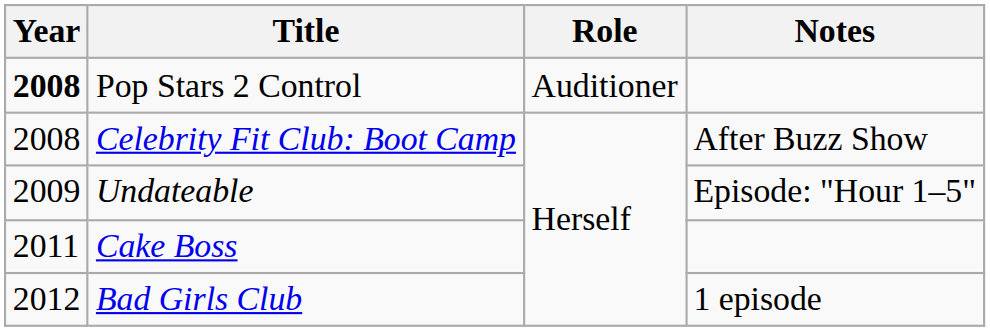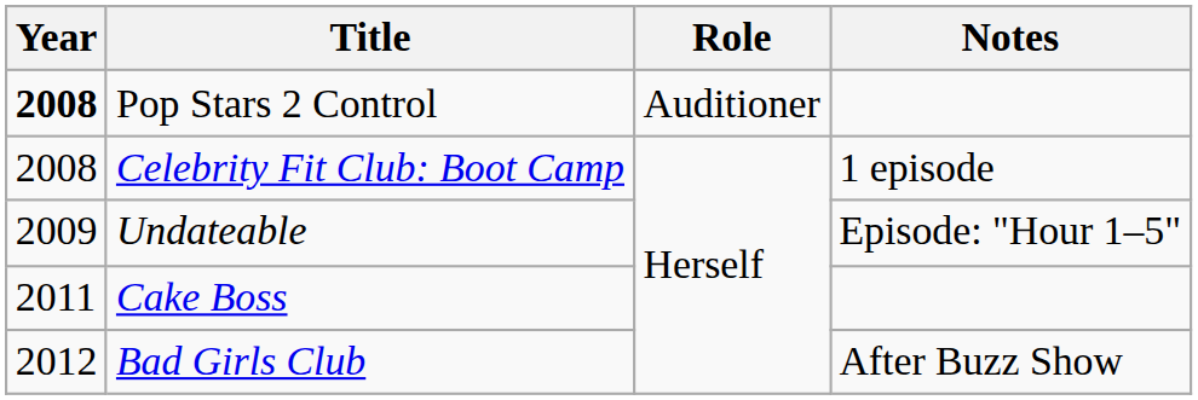 <table class="wikitable sortable">
 <tr>
 <th>Year</th>
 <th>Title</th>
 <th>Role</th>
 <th class="unsortable">Notes</th>
 </tr>
 <tr>
 <td><strong>2008</strong></td>
 <td>Pop Stars 2 Control</td>
 <td>Auditioner</td>
 <td></td>
 </tr>
 <tr>
 <td>2008</td>
 <td><em><a href='#'>Celebrity Fit Club: Boot Camp</a></em></td>
 <td rowspan=4>Herself</td>
-<td>After Buzz Show</td>
+<td>1 episode</td>
 </tr>
 <tr>
 <td>2009</td>
 <td><em>Undateable</em></td>
 <td>Episode: "Hour 1–5"</td>
 </tr>
 <tr>
 <td>2011</td>
 <td><em><a href='#'>Cake Boss</a></em></td>
 <td></td>
 </tr>
 <tr>
 <td>2012</td>
 <td><em><a href='#'>Bad Girls Club</a></em></td>
-<td>1 episode</td>
+<td>After Buzz Show</td>
 </tr>
 </table>
